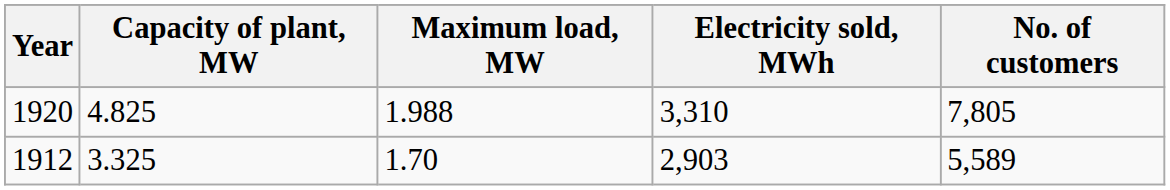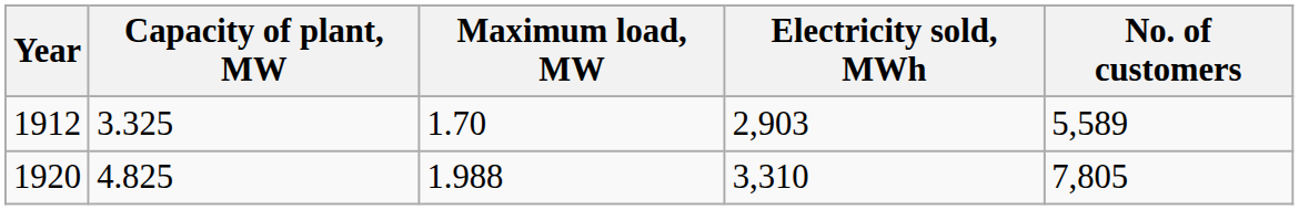 <table class="wikitable">
 <tr>
 <th>Year</th>
 <th>Capacity  of plant, MW</th>
 <th>Maximum  load, MW</th>
 <th>Electricity  sold, MWh</th>
 <th>No.  of customers</th>
 </tr>
 <tr>
+<td>1912</td>
+<td>3.325</td>
+<td>1.70</td>
+<td>2,903</td>
+<td>5,589</td>
+</tr>
+<tr>
 <td>1920</td>
 <td>4.825</td>
 <td>1.988</td>
 <td>3,310</td>
 <td>7,805</td>
 </tr>
-<tr>
-<td>1912</td>
-<td>3.325</td>
-<td>1.70</td>
-<td>2,903</td>
-<td>5,589</td>
-</tr>
 </table>
